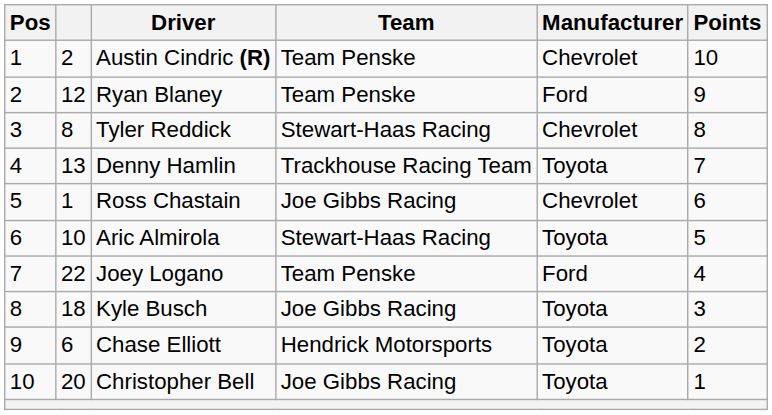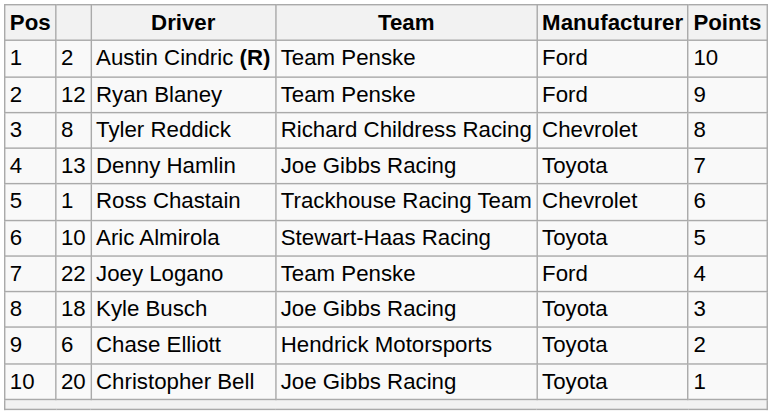 <table class="wikitable" style="font-size:98%">
 <tr>
 <th>Pos</th>
 <th></th>
 <th>Driver</th>
 <th>Team</th>
 <th>Manufacturer</th>
 <th>Points</th>
 </tr>
 <tr>
 <td>1</td>
 <td>2</td>
 <td>Austin Cindric <strong>(R)</strong></td>
 <td>Team Penske</td>
-<td>Chevrolet</td>
+<td>Ford</td>
 <td>10</td>
 </tr>
 <tr>
 <td>2</td>
 <td>12</td>
 <td>Ryan Blaney</td>
 <td>Team Penske</td>
 <td>Ford</td>
 <td>9</td>
 </tr>
 <tr>
 <td>3</td>
 <td>8</td>
 <td>Tyler Reddick</td>
-<td>Stewart-Haas Racing</td>
+<td>Richard Childress Racing</td>
 <td>Chevrolet</td>
 <td>8</td>
 </tr>
 <tr>
 <td>4</td>
 <td>13</td>
 <td>Denny Hamlin</td>
-<td>Trackhouse Racing Team</td>
+<td>Joe Gibbs Racing</td>
 <td>Toyota</td>
 <td>7</td>
 </tr>
 <tr>
 <td>5</td>
 <td>1</td>
 <td>Ross Chastain</td>
-<td>Joe Gibbs Racing</td>
+<td>Trackhouse Racing Team</td>
 <td>Chevrolet</td>
 <td>6</td>
 </tr>
 <tr>
 <td>6</td>
 <td>10</td>
 <td>Aric Almirola</td>
 <td>Stewart-Haas Racing</td>
 <td>Toyota</td>
 <td>5</td>
 </tr>
 <tr>
 <td>7</td>
 <td>22</td>
 <td>Joey Logano</td>
 <td>Team Penske</td>
 <td>Ford</td>
 <td>4</td>
 </tr>
 <tr>
 <td>8</td>
 <td>18</td>
 <td>Kyle Busch</td>
 <td>Joe Gibbs Racing</td>
 <td>Toyota</td>
 <td>3</td>
 </tr>
 <tr>
 <td>9</td>
 <td>6</td>
 <td>Chase Elliott</td>
 <td>Hendrick Motorsports</td>
 <td>Toyota</td>
 <td>2</td>
 </tr>
 <tr>
 <td>10</td>
 <td>20</td>
 <td>Christopher Bell</td>
 <td>Joe Gibbs Racing</td>
 <td>Toyota</td>
 <td>1</td>
 </tr>
 <tr>
 <th colspan="6"></th>
 </tr>
 </table>
